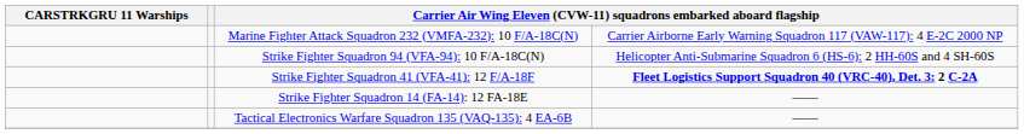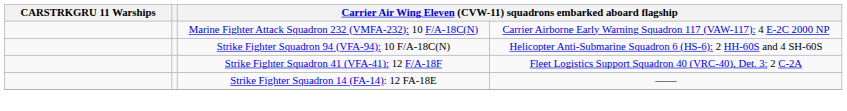 <table class="wikitable" style="text-align:center" width=99%>
 <tr>
 <th colspan="1" width="20%" align="center">CARSTRKGRU 11 Warships</th>
 <th colspan="1" width="0%" align="center"></th>
 <th colspan="2" align="center"><a href='#'>Carrier Air Wing Eleven</a> (CVW-11) squadrons embarked aboard flagship </th>
 </tr>
 <tr>
 <td></td>
 <td></td>
 <td><a href='#'>Marine Fighter Attack Squadron 232 (VMFA-232):</a>  10 <a href='#'>F/A-18C(N)</a></td>
 <td><a href='#'>Carrier Airborne Early Warning Squadron 117 (VAW-117):</a>  4 <a href='#'>E-2C 2000 NP</a></td>
 </tr>
 <tr>
 <td></td>
 <td></td>
 <td><a href='#'>Strike Fighter Squadron 94 (VFA-94):</a>  10  F/A-18C(N)</td>
 <td><a href='#'>Helicopter Anti-Submarine Squadron 6 (HS-6):</a>  2 <a href='#'>HH-60S</a> and 4 SH-60S</td>
 </tr>
 <tr>
 <td></td>
 <td></td>
 <td><a href='#'>Strike Fighter Squadron 41 (VFA-41):</a>  12 <a href='#'>F/A-18F</a></td>
-<td><strong><a href='#'>Fleet Logistics Support Squadron 40 (VRC-40), Det. 3:</a>  2 <a href='#'>C-2A</a></strong></td>
+<td><a href='#'>Fleet Logistics Support Squadron 40 (VRC-40), Det. 3:</a>  2 <a href='#'>C-2A</a></td>
 </tr>
 <tr>
 <td></td>
 <td></td>
 <td><a href='#'>Strike Fighter Squadron 14 (FA-14)</a>:  12 FA-18E</td>
 <td>——</td>
 </tr>
 <tr>
-<td></td>
-<td></td>
-<td><a href='#'>Tactical Electronics Warfare Squadron 135 (VAQ-135):</a>  4 <a href='#'>EA-6B</a></td>
-<td>——</td>
-</tr>
-<tr>
 </tr>
 </table>
